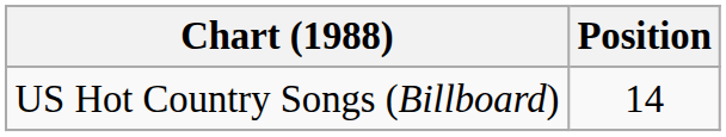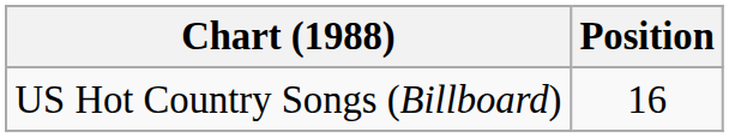 <table class="wikitable">
 <tr>
 <th>Chart (1988)</th>
 <th>Position</th>
 </tr>
 <tr>
 <td>US Hot Country Songs (<em>Billboard</em>)</td>
-<td align="center">14</td>
+<td align="center">16</td>
 </tr>
 </table>
